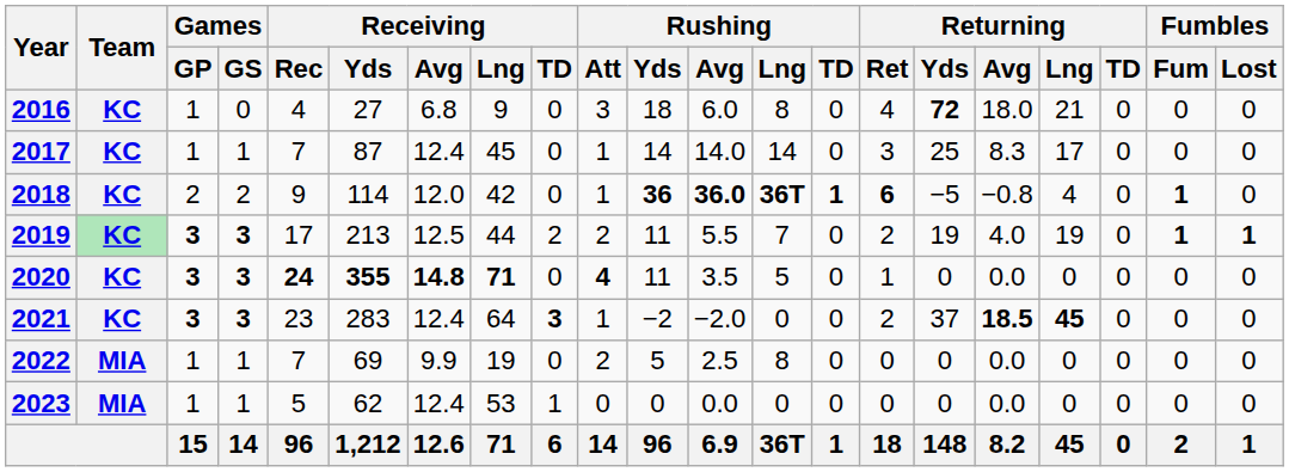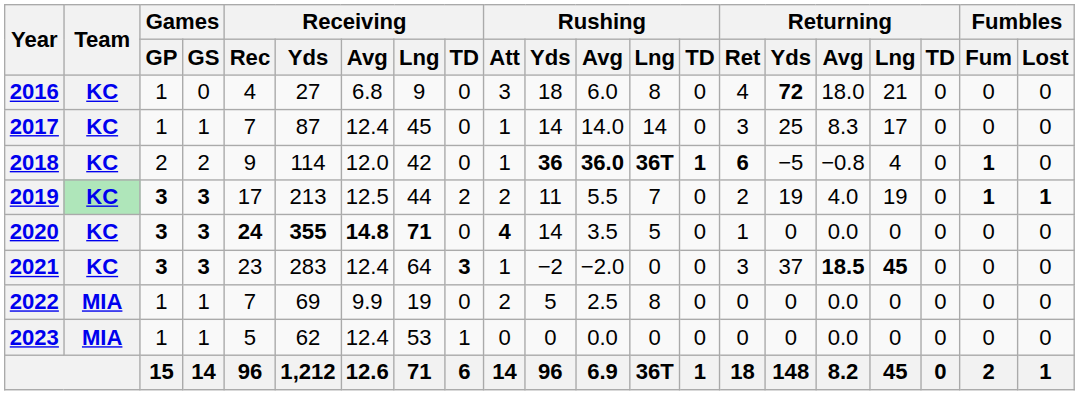 <table class="wikitable" style="text-align: center;">
 <tr>
 <th rowspan="2">Year</th>
 <th rowspan="2">Team</th>
 <th colspan="2">Games</th>
 <th colspan="5">Receiving</th>
 <th colspan="5">Rushing</th>
 <th colspan="5">Returning</th>
 <th colspan="2">Fumbles</th>
 </tr>
 <tr>
 <th>GP</th>
 <th>GS</th>
 <th>Rec</th>
 <th>Yds</th>
 <th>Avg</th>
 <th>Lng</th>
 <th>TD</th>
 <th>Att</th>
 <th>Yds</th>
 <th>Avg</th>
 <th>Lng</th>
 <th>TD</th>
 <th>Ret</th>
 <th>Yds</th>
 <th>Avg</th>
 <th>Lng</th>
 <th>TD</th>
 <th>Fum</th>
 <th>Lost</th>
 </tr>
 <tr>
 <th><a href='#'>2016</a></th>
 <th><a href='#'>KC</a></th>
 <td>1</td>
 <td>0</td>
 <td>4</td>
 <td>27</td>
 <td>6.8</td>
 <td>9</td>
 <td>0</td>
 <td>3</td>
 <td>18</td>
 <td>6.0</td>
 <td>8</td>
 <td>0</td>
 <td>4</td>
 <td><strong>72</strong></td>
 <td>18.0</td>
 <td>21</td>
 <td>0</td>
 <td>0</td>
 <td>0</td>
 </tr>
 <tr>
 <th><a href='#'>2017</a></th>
 <th><a href='#'>KC</a></th>
 <td>1</td>
 <td>1</td>
 <td>7</td>
 <td>87</td>
 <td>12.4</td>
 <td>45</td>
 <td>0</td>
 <td>1</td>
 <td>14</td>
 <td>14.0</td>
 <td>14</td>
 <td>0</td>
 <td>3</td>
 <td>25</td>
 <td>8.3</td>
 <td>17</td>
 <td>0</td>
 <td>0</td>
 <td>0</td>
 </tr>
 <tr>
 <th><a href='#'>2018</a></th>
 <th><a href='#'>KC</a></th>
 <td>2</td>
 <td>2</td>
 <td>9</td>
 <td>114</td>
 <td>12.0</td>
 <td>42</td>
 <td>0</td>
 <td>1</td>
 <td><strong>36</strong></td>
 <td><strong>36.0</strong></td>
 <td><strong>36T</strong></td>
 <td><strong>1</strong></td>
 <td><strong>6</strong></td>
 <td>−5</td>
 <td>−0.8</td>
 <td>4</td>
 <td>0</td>
 <td><strong>1</strong></td>
 <td>0</td>
 </tr>
 <tr>
 <th><a href='#'>2019</a></th>
 <th style="background:#afe6ba; width:3em;"><a href='#'>KC</a></th>
 <td><strong>3</strong></td>
 <td><strong>3</strong></td>
 <td>17</td>
 <td>213</td>
 <td>12.5</td>
 <td>44</td>
 <td>2</td>
 <td>2</td>
 <td>11</td>
 <td>5.5</td>
 <td>7</td>
 <td>0</td>
 <td>2</td>
 <td>19</td>
 <td>4.0</td>
 <td>19</td>
 <td>0</td>
 <td><strong>1</strong></td>
 <td><strong>1</strong></td>
 </tr>
 <tr>
 <th><a href='#'>2020</a></th>
 <th><a href='#'>KC</a></th>
 <td><strong>3</strong></td>
 <td><strong>3</strong></td>
 <td><strong>24</strong></td>
 <td><strong>355</strong></td>
 <td><strong>14.8</strong></td>
 <td><strong>71</strong></td>
 <td>0</td>
 <td><strong>4</strong></td>
-<td>11</td>
+<td>14</td>
 <td>3.5</td>
 <td>5</td>
 <td>0</td>
 <td>1</td>
 <td>0</td>
 <td>0.0</td>
 <td>0</td>
 <td>0</td>
 <td>0</td>
 <td>0</td>
 </tr>
 <tr>
 <th><a href='#'>2021</a></th>
 <th><a href='#'>KC</a></th>
 <td><strong>3</strong></td>
 <td><strong>3</strong></td>
 <td>23</td>
 <td>283</td>
 <td>12.4</td>
 <td>64</td>
 <td><strong>3</strong></td>
 <td>1</td>
 <td>−2</td>
 <td>−2.0</td>
 <td>0</td>
 <td>0</td>
-<td>2</td>
+<td>3</td>
 <td>37</td>
 <td><strong>18.5</strong></td>
 <td><strong>45</strong></td>
 <td>0</td>
 <td>0</td>
 <td>0</td>
 </tr>
 <tr>
 <th><a href='#'>2022</a></th>
 <th><a href='#'>MIA</a></th>
 <td>1</td>
 <td>1</td>
 <td>7</td>
 <td>69</td>
 <td>9.9</td>
 <td>19</td>
 <td>0</td>
 <td>2</td>
 <td>5</td>
 <td>2.5</td>
 <td>8</td>
 <td>0</td>
 <td>0</td>
 <td>0</td>
 <td>0.0</td>
 <td>0</td>
 <td>0</td>
 <td>0</td>
 <td>0</td>
 </tr>
 <tr>
 <th><a href='#'>2023</a></th>
 <th><a href='#'>MIA</a></th>
 <td>1</td>
 <td>1</td>
 <td>5</td>
 <td>62</td>
 <td>12.4</td>
 <td>53</td>
 <td>1</td>
 <td>0</td>
 <td>0</td>
 <td>0.0</td>
 <td>0</td>
 <td>0</td>
 <td>0</td>
 <td>0</td>
 <td>0.0</td>
 <td>0</td>
 <td>0</td>
 <td>0</td>
 <td>0</td>
 </tr>
 <tr>
 <th colspan="2"></th>
 <th>15</th>
 <th>14</th>
 <th>96</th>
 <th>1,212</th>
 <th>12.6</th>
 <th>71</th>
 <th>6</th>
 <th>14</th>
 <th>96</th>
 <th>6.9</th>
 <th>36T</th>
 <th>1</th>
 <th>18</th>
 <th>148</th>
 <th>8.2</th>
 <th>45</th>
 <th>0</th>
 <th>2</th>
 <th>1</th>
 </tr>
 </table>
